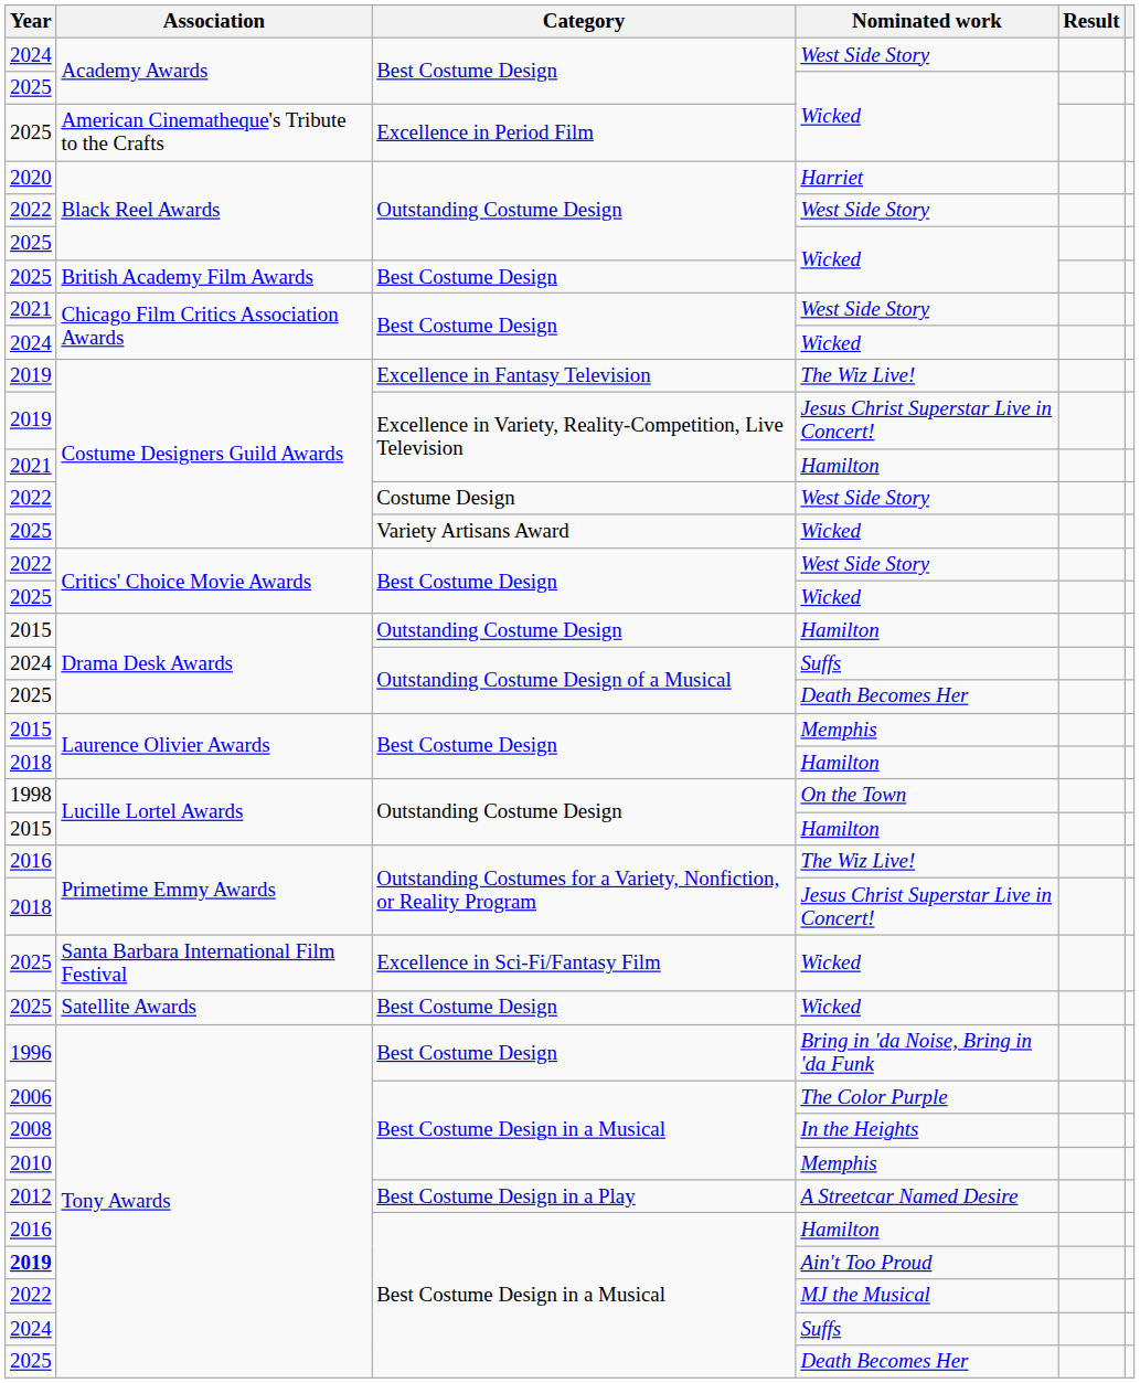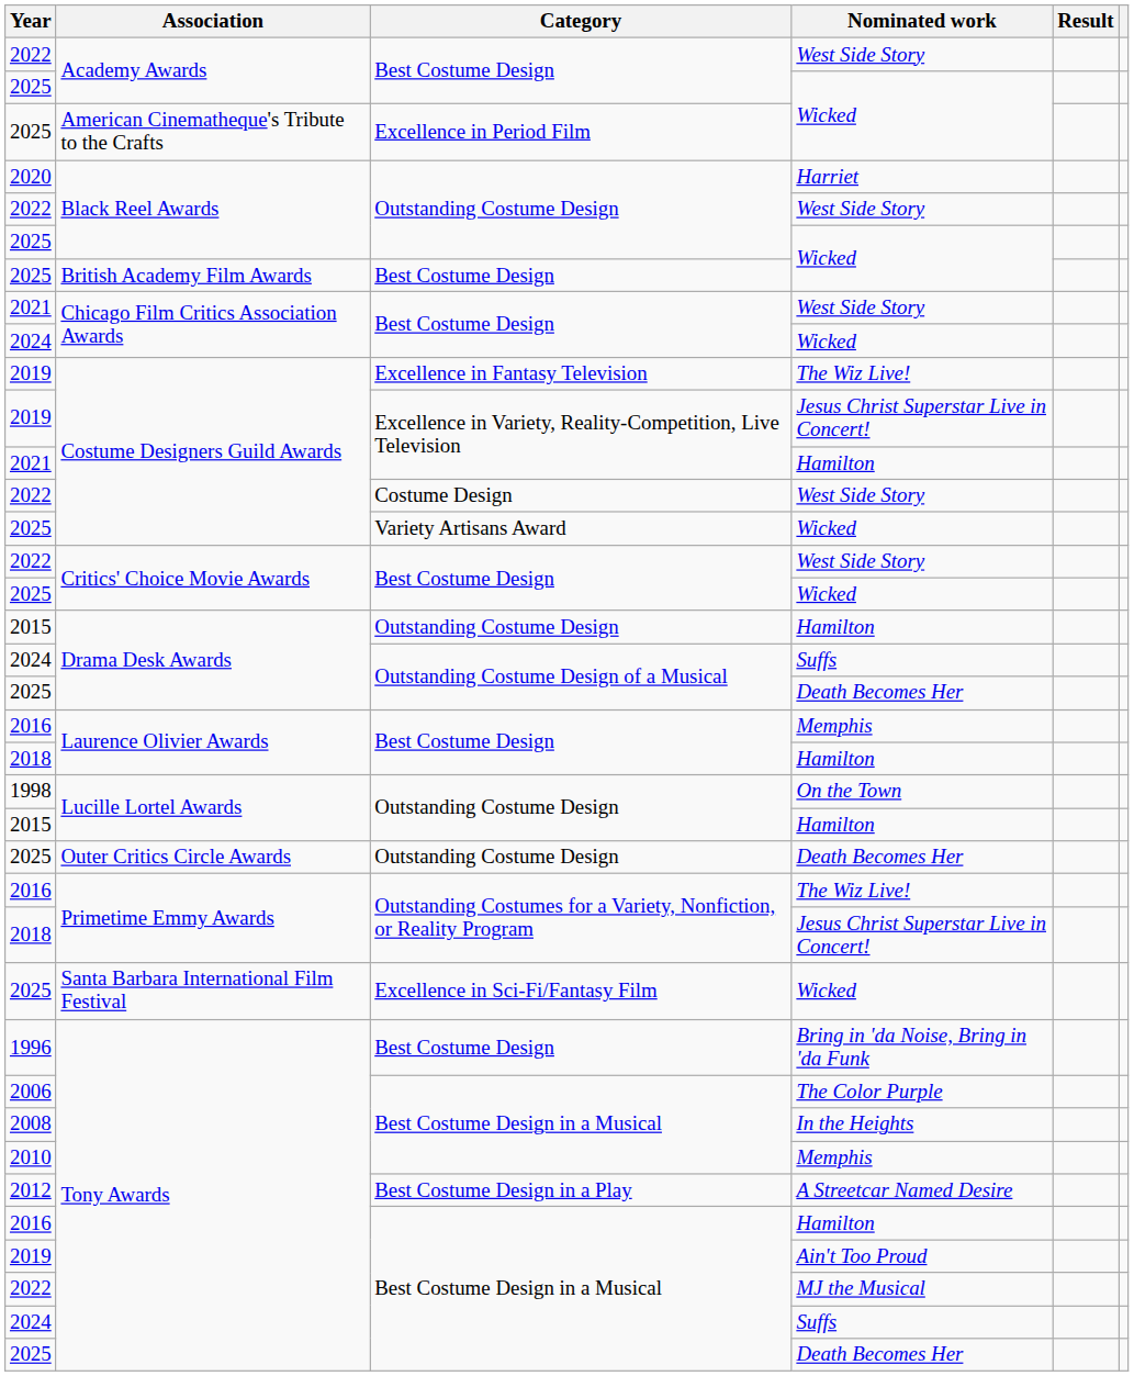 <table class="wikitable sortable">
 <tr>
 <th>Year</th>
 <th>Association</th>
 <th>Category</th>
 <th>Nominated work</th>
 <th>Result</th>
 <th class=unsortable></th>
 </tr>
 <tr>
-<td><a href='#'>2024</a></td>
+<td><a href='#'>2022</a></td>
 <td rowspan=2><a href='#'>Academy Awards</a></td>
 <td rowspan=2><a href='#'>Best Costume Design</a></td>
 <td><em><a href='#'>West Side Story</a></em></td>
 <td></td>
 <td></td>
 </tr>
 <tr>
 <td><a href='#'>2025</a></td>
 <td rowspan=2><em><a href='#'>Wicked</a></em></td>
 <td></td>
 <td></td>
 </tr>
 <tr>
 <td>2025</td>
 <td><a href='#'>American Cinematheque</a>'s Tribute to the Crafts</td>
 <td><a href='#'>Excellence in Period Film</a></td>
 <td></td>
 <td></td>
 </tr>
 <tr>
 <td><a href='#'>2020</a></td>
 <td rowspan=3><a href='#'>Black Reel Awards</a></td>
 <td rowspan=3><a href='#'>Outstanding Costume Design</a></td>
 <td><em><a href='#'>Harriet</a></em></td>
 <td></td>
 <td></td>
 </tr>
 <tr>
 <td><a href='#'>2022</a></td>
 <td><em><a href='#'>West Side Story</a></em></td>
 <td></td>
 <td></td>
 </tr>
 <tr>
 <td><a href='#'>2025</a></td>
 <td rowspan=2><em><a href='#'>Wicked</a></em></td>
 <td></td>
 <td></td>
 </tr>
 <tr>
 <td><a href='#'>2025</a></td>
 <td><a href='#'>British Academy Film Awards</a></td>
 <td><a href='#'>Best Costume Design</a></td>
 <td></td>
 <td></td>
 </tr>
 <tr>
 <td><a href='#'>2021</a></td>
 <td rowspan=2><a href='#'>Chicago Film Critics Association Awards</a></td>
 <td rowspan=2><a href='#'>Best Costume Design</a></td>
 <td><em><a href='#'>West Side Story</a></em></td>
 <td></td>
 <td></td>
 </tr>
 <tr>
 <td><a href='#'>2024</a></td>
 <td><em><a href='#'>Wicked</a></em></td>
 <td></td>
 <td></td>
 </tr>
 <tr>
 <td><a href='#'>2019</a></td>
 <td rowspan=5><a href='#'>Costume Designers Guild Awards</a></td>
 <td><a href='#'>Excellence in Fantasy Television</a></td>
 <td><em><a href='#'>The Wiz Live!</a></em></td>
 <td></td>
 <td></td>
 </tr>
 <tr>
 <td><a href='#'>2019</a></td>
 <td rowspan=2>Excellence in Variety, Reality-Competition, Live Television</td>
 <td><em><a href='#'>Jesus Christ Superstar Live in Concert!</a></em></td>
 <td></td>
 <td></td>
 </tr>
 <tr>
 <td><a href='#'>2021</a></td>
 <td><em><a href='#'>Hamilton</a></em></td>
 <td></td>
 <td></td>
 </tr>
 <tr>
 <td><a href='#'>2022</a></td>
 <td>Costume Design</td>
 <td><em><a href='#'>West Side Story</a></em></td>
 <td></td>
 <td></td>
 </tr>
 <tr>
 <td><a href='#'>2025</a></td>
 <td>Variety Artisans Award</td>
 <td><em><a href='#'>Wicked</a></em></td>
 <td></td>
 <td></td>
 </tr>
 <tr>
 <td><a href='#'>2022</a></td>
 <td rowspan=2><a href='#'>Critics' Choice Movie Awards</a></td>
 <td rowspan=2><a href='#'>Best Costume Design</a></td>
 <td><em><a href='#'>West Side Story</a></em></td>
 <td></td>
 <td></td>
 </tr>
 <tr>
 <td><a href='#'>2025</a></td>
 <td><em><a href='#'>Wicked</a></em></td>
 <td></td>
 <td></td>
 </tr>
 <tr>
 <td>2015</td>
 <td rowspan=3><a href='#'>Drama Desk Awards</a></td>
 <td><a href='#'>Outstanding Costume Design</a></td>
 <td><em><a href='#'>Hamilton</a></em></td>
 <td></td>
 <td></td>
 </tr>
 <tr>
 <td>2024</td>
 <td rowspan=2><a href='#'>Outstanding Costume Design of a Musical</a></td>
 <td><em><a href='#'>Suffs</a></em></td>
 <td></td>
 <td></td>
 </tr>
 <tr>
 <td>2025</td>
 <td><em><a href='#'>Death Becomes Her</a></em></td>
 <td></td>
 <td></td>
 </tr>
 <tr>
-<td><a href='#'>2015</a></td>
+<td><a href='#'>2016</a></td>
 <td rowspan=2><a href='#'>Laurence Olivier Awards</a></td>
 <td rowspan=2><a href='#'>Best Costume Design</a></td>
 <td><em><a href='#'>Memphis</a></em></td>
 <td></td>
 <td></td>
 </tr>
 <tr>
 <td><a href='#'>2018</a></td>
 <td><em><a href='#'>Hamilton</a></em></td>
 <td></td>
 <td></td>
 </tr>
 <tr>
 <td>1998</td>
 <td rowspan=2><a href='#'>Lucille Lortel Awards</a></td>
 <td rowspan=2>Outstanding Costume Design</td>
 <td><em><a href='#'>On the Town</a></em></td>
 <td></td>
 <td></td>
 </tr>
 <tr>
 <td>2015</td>
 <td><em><a href='#'>Hamilton</a></em></td>
 <td></td>
 <td></td>
 </tr>
 <tr>
+<td>2025</td>
+<td><a href='#'>Outer Critics Circle Awards</a></td>
+<td>Outstanding Costume Design</td>
+<td><em><a href='#'>Death Becomes Her</a></em></td>
+<td></td>
+<td></td>
+</tr>
+<tr>
 <td><a href='#'>2016</a></td>
 <td rowspan=2><a href='#'>Primetime Emmy Awards</a></td>
 <td rowspan=2><a href='#'>Outstanding Costumes for a Variety, Nonfiction, or Reality Program</a></td>
 <td><em><a href='#'>The Wiz Live!</a></em></td>
 <td></td>
 <td></td>
 </tr>
 <tr>
 <td><a href='#'>2018</a></td>
 <td><em><a href='#'>Jesus Christ Superstar Live in Concert!</a></em></td>
 <td></td>
 <td></td>
 </tr>
 <tr>
 <td><a href='#'>2025</a></td>
 <td><a href='#'>Santa Barbara International Film Festival</a></td>
 <td><a href='#'>Excellence in Sci-Fi/Fantasy Film</a></td>
 <td><em><a href='#'>Wicked</a></em> <br> </td>
-<td></td>
-<td></td>
-</tr>
-<tr>
-<td><a href='#'>2025</a></td>
-<td><a href='#'>Satellite Awards</a></td>
-<td><a href='#'>Best Costume Design</a></td>
-<td><em><a href='#'>Wicked</a></em></td>
 <td></td>
 <td></td>
 </tr>
 <tr>
 <td><a href='#'>1996</a></td>
 <td rowspan=10><a href='#'>Tony Awards</a></td>
 <td><a href='#'>Best Costume Design</a></td>
 <td><em><a href='#'>Bring in 'da Noise, Bring in 'da Funk</a></em></td>
 <td></td>
 <td></td>
 </tr>
 <tr>
 <td><a href='#'>2006</a></td>
 <td rowspan=3><a href='#'>Best Costume Design in a Musical</a></td>
 <td><em><a href='#'>The Color Purple</a></em></td>
 <td></td>
 <td></td>
 </tr>
 <tr>
 <td><a href='#'>2008</a></td>
 <td><em><a href='#'>In the Heights</a></em></td>
 <td></td>
 <td></td>
 </tr>
 <tr>
 <td><a href='#'>2010</a></td>
 <td><em><a href='#'>Memphis</a></em></td>
 <td></td>
 <td></td>
 </tr>
 <tr>
 <td><a href='#'>2012</a></td>
 <td><a href='#'>Best Costume Design in a Play</a></td>
 <td><em><a href='#'>A Streetcar Named Desire</a></em></td>
 <td></td>
 <td></td>
 </tr>
 <tr>
 <td><a href='#'>2016</a></td>
 <td rowspan=5>Best Costume Design in a Musical</td>
 <td><em><a href='#'>Hamilton</a></em></td>
 <td></td>
 <td></td>
 </tr>
 <tr>
-<td><strong><a href='#'>2019</a></strong></td>
+<td><a href='#'>2019</a></td>
 <td><em><a href='#'>Ain't Too Proud</a></em></td>
 <td></td>
 <td></td>
 </tr>
 <tr>
 <td><a href='#'>2022</a></td>
 <td><em><a href='#'>MJ the Musical</a></em></td>
 <td></td>
 <td></td>
 </tr>
 <tr>
 <td><a href='#'>2024</a></td>
 <td><em><a href='#'>Suffs</a></em></td>
 <td></td>
 <td></td>
 </tr>
 <tr>
 <td><a href='#'>2025</a></td>
 <td><em><a href='#'>Death Becomes Her</a></em></td>
 <td></td>
 <td></td>
 </tr>
 </table>
